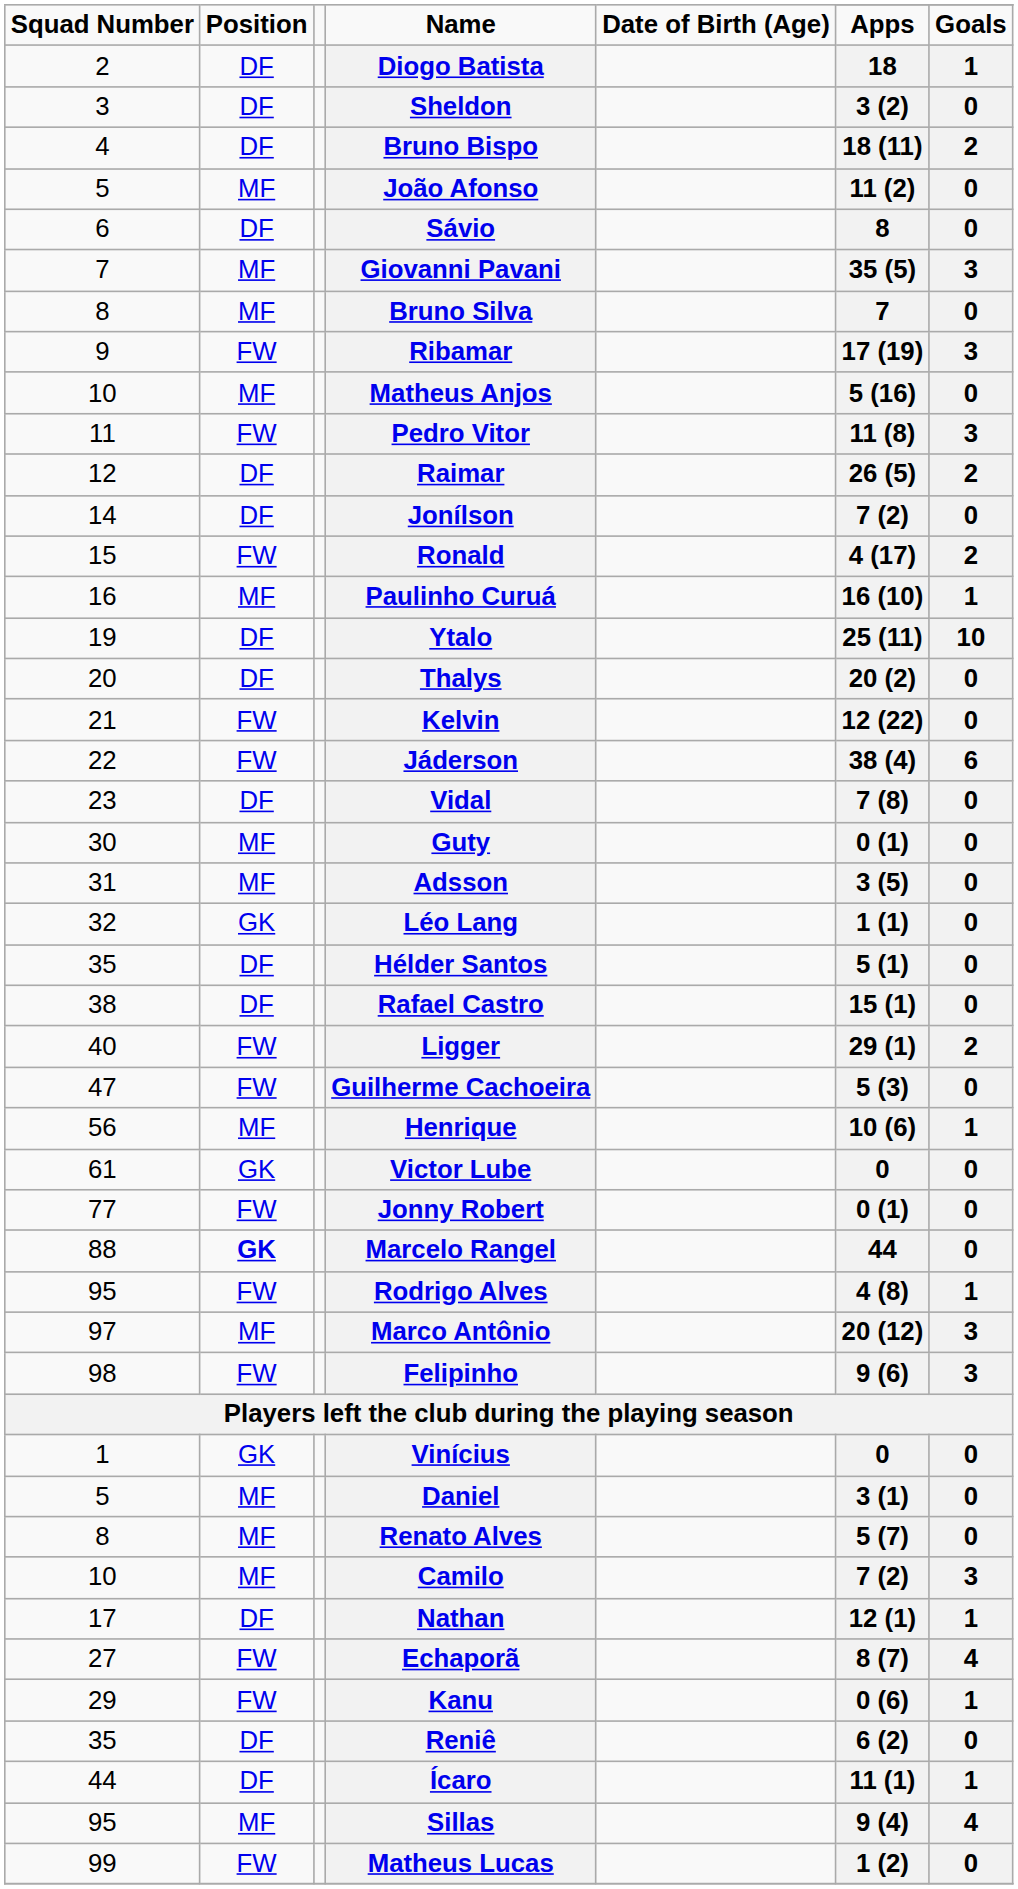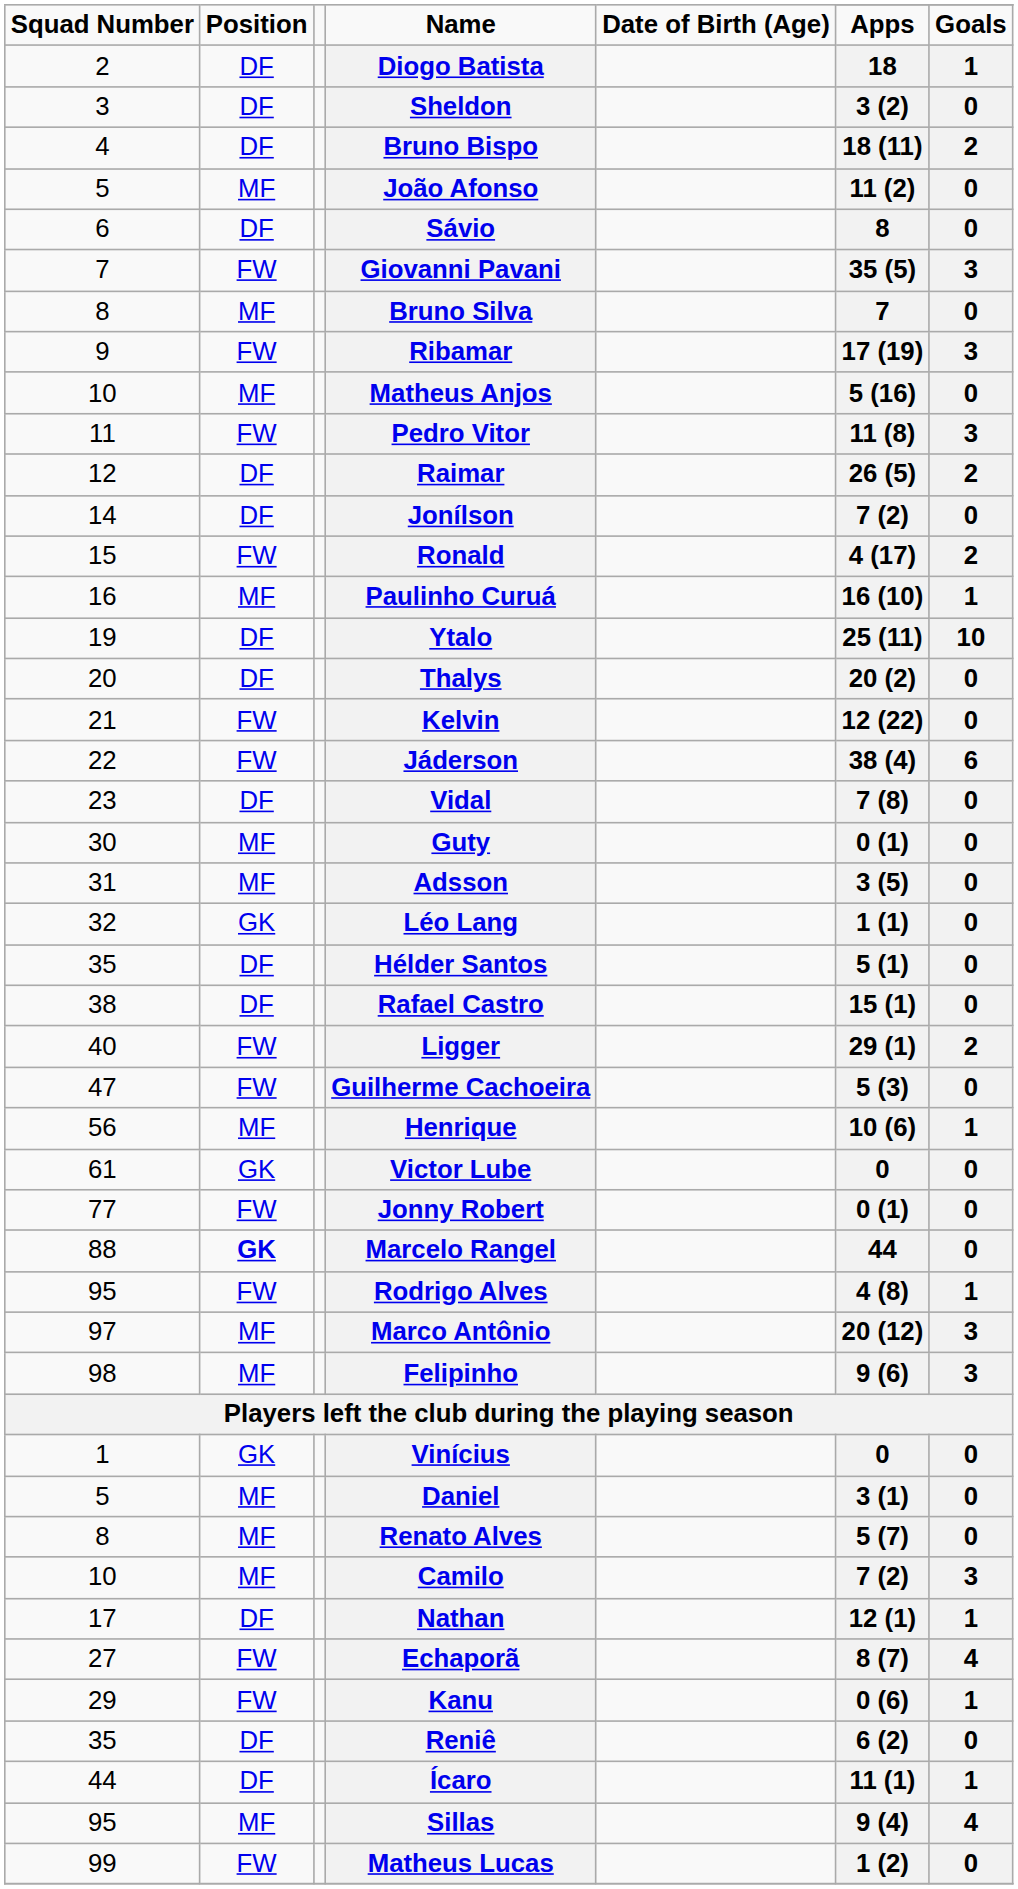 <table class="wikitable sortable plainrowheaders" style="text-align:center">
 <tr>
 <td rowspan="2"><strong>Squad Number</strong></td>
 <td rowspan="2"><strong>Position</strong></td>
 <td rowspan="2"></td>
 <td rowspan="2"><strong>Name</strong></td>
 <td rowspan="2"><strong>Date of Birth (Age)</strong></td>
 </tr>
 <tr>
 <td rowspan="1"><strong>Apps</strong></td>
 <td rowspan="1"><strong>Goals</strong></td>
 </tr>
 <tr>
 <td>2</td>
 <td><a href='#'>DF</a></td>
 <td></td>
 <th scope="row"><a href='#'>Diogo Batista</a></th>
 <td></td>
 <th>18</th>
 <th>1</th>
 </tr>
 <tr>
 <td>3</td>
 <td><a href='#'>DF</a></td>
 <td></td>
 <th scope="row"><a href='#'>Sheldon</a></th>
 <td></td>
 <th>3 (2)</th>
 <th>0</th>
 </tr>
 <tr>
 <td>4</td>
 <td><a href='#'>DF</a></td>
 <td></td>
 <th scope="row"><a href='#'>Bruno Bispo</a></th>
 <td></td>
 <th>18 (11)</th>
 <th>2</th>
 </tr>
 <tr>
 <td>5</td>
 <td><a href='#'>MF</a></td>
 <td></td>
 <th scope="row"><a href='#'>João Afonso</a></th>
 <td></td>
 <th>11 (2)</th>
 <th>0</th>
 </tr>
 <tr>
 <td>6</td>
 <td><a href='#'>DF</a></td>
 <td></td>
 <th scope="row"><a href='#'>Sávio</a></th>
 <td></td>
 <th>8</th>
 <th>0</th>
 </tr>
 <tr>
 <td>7</td>
-<td><a href='#'>MF</a></td>
+<td><a href='#'>FW</a></td>
 <td></td>
 <th scope="row"><a href='#'>Giovanni Pavani</a></th>
 <td></td>
 <th>35 (5)</th>
 <th>3</th>
 </tr>
 <tr>
 <td>8</td>
 <td><a href='#'>MF</a></td>
 <td></td>
 <th scope="row"><a href='#'>Bruno Silva</a></th>
 <td></td>
 <th>7</th>
 <th>0</th>
 </tr>
 <tr>
 <td>9</td>
 <td><a href='#'>FW</a></td>
 <td></td>
 <th scope="row"><a href='#'>Ribamar</a></th>
 <td></td>
 <th>17 (19)</th>
 <th>3</th>
 </tr>
 <tr>
 <td>10</td>
 <td><a href='#'>MF</a></td>
 <td></td>
 <th scope="row"><a href='#'>Matheus Anjos</a></th>
 <td></td>
 <th>5 (16)</th>
 <th>0</th>
 </tr>
 <tr>
 <td>11</td>
 <td><a href='#'>FW</a></td>
 <td></td>
 <th scope="row"><a href='#'>Pedro Vitor</a></th>
 <td></td>
 <th>11 (8)</th>
 <th>3</th>
 </tr>
 <tr>
 <td>12</td>
 <td><a href='#'>DF</a></td>
 <td></td>
 <th scope="row"><a href='#'>Raimar</a></th>
 <td></td>
 <th>26 (5)</th>
 <th>2</th>
 </tr>
 <tr>
 <td>14</td>
 <td><a href='#'>DF</a></td>
 <td></td>
 <th scope="row"><a href='#'>Jonílson</a></th>
 <td></td>
 <th>7 (2)</th>
 <th>0</th>
 </tr>
 <tr>
 <td>15</td>
 <td><a href='#'>FW</a></td>
 <td></td>
 <th scope="row"><a href='#'>Ronald</a></th>
 <td></td>
 <th>4 (17)</th>
 <th>2</th>
 </tr>
 <tr>
 <td>16</td>
 <td><a href='#'>MF</a></td>
 <td></td>
 <th scope="row"><a href='#'>Paulinho Curuá</a></th>
 <td></td>
 <th>16 (10)</th>
 <th>1</th>
 </tr>
 <tr>
 <td>19</td>
 <td><a href='#'>DF</a></td>
 <td></td>
 <th scope="row"><a href='#'>Ytalo</a></th>
 <td></td>
 <th>25 (11)</th>
 <th>10</th>
 </tr>
 <tr>
 <td>20</td>
 <td><a href='#'>DF</a></td>
 <td></td>
 <th scope="row"><a href='#'>Thalys</a></th>
 <td></td>
 <th>20 (2)</th>
 <th>0</th>
 </tr>
 <tr>
 <td>21</td>
 <td><a href='#'>FW</a></td>
 <td></td>
 <th scope="row"><a href='#'>Kelvin</a></th>
 <td></td>
 <th>12 (22)</th>
 <th>0</th>
 </tr>
 <tr>
 <td>22</td>
 <td><a href='#'>FW</a></td>
 <td></td>
 <th scope="row"><a href='#'>Jáderson</a></th>
 <td></td>
 <th>38 (4)</th>
 <th>6</th>
 </tr>
 <tr>
 <td>23</td>
 <td><a href='#'>DF</a></td>
 <td></td>
 <th scope="row"><a href='#'>Vidal</a></th>
 <td></td>
 <th>7 (8)</th>
 <th>0</th>
 </tr>
 <tr>
 <td>30</td>
 <td><a href='#'>MF</a></td>
 <td></td>
 <th scope="row"><a href='#'>Guty</a></th>
 <td></td>
 <th>0 (1)</th>
 <th>0</th>
 </tr>
 <tr>
 <td>31</td>
 <td><a href='#'>MF</a></td>
 <td></td>
 <th scope="row"><a href='#'>Adsson</a></th>
 <td></td>
 <th>3 (5)</th>
 <th>0</th>
 </tr>
 <tr>
 <td>32</td>
 <td><a href='#'>GK</a></td>
 <td></td>
 <th scope="row"><a href='#'>Léo Lang</a></th>
 <td></td>
 <th>1 (1)</th>
 <th>0</th>
 </tr>
 <tr>
 <td>35</td>
 <td><a href='#'>DF</a></td>
 <td></td>
 <th scope="row"><a href='#'>Hélder Santos</a></th>
 <td></td>
 <th>5 (1)</th>
 <th>0</th>
 </tr>
 <tr>
 <td>38</td>
 <td><a href='#'>DF</a></td>
 <td></td>
 <th scope="row"><a href='#'>Rafael Castro</a></th>
 <td></td>
 <th>15 (1)</th>
 <th>0</th>
 </tr>
 <tr>
 <td>40</td>
 <td><a href='#'>FW</a></td>
 <td></td>
 <th scope="row"><a href='#'>Ligger</a></th>
 <td></td>
 <th>29 (1)</th>
 <th>2</th>
 </tr>
 <tr>
 <td>47</td>
 <td><a href='#'>FW</a></td>
 <td></td>
 <th scope="row"><a href='#'>Guilherme Cachoeira</a></th>
 <td></td>
 <th>5 (3)</th>
 <th>0</th>
 </tr>
 <tr>
 <td>56</td>
 <td><a href='#'>MF</a></td>
 <td></td>
 <th scope="row"><a href='#'>Henrique</a></th>
 <td></td>
 <th>10 (6)</th>
 <th>1</th>
 </tr>
 <tr>
 <td>61</td>
 <td><a href='#'>GK</a></td>
 <td></td>
 <th scope="row"><a href='#'>Victor Lube</a></th>
 <td></td>
 <th>0</th>
 <th>0</th>
 </tr>
 <tr>
 <td>77</td>
 <td><a href='#'>FW</a></td>
 <td></td>
 <th scope="row"><a href='#'>Jonny Robert</a></th>
 <td></td>
 <th>0 (1)</th>
 <th>0</th>
 </tr>
 <tr>
 <td>88</td>
 <td><strong><a href='#'>GK</a></strong></td>
 <td></td>
 <th scope="row"><a href='#'>Marcelo Rangel</a></th>
 <td></td>
 <th>44</th>
 <th>0</th>
 </tr>
 <tr>
 <td>95</td>
 <td><a href='#'>FW</a></td>
 <td></td>
 <th scope="row"><a href='#'>Rodrigo Alves</a></th>
 <td></td>
 <th>4 (8)</th>
 <th>1</th>
 </tr>
 <tr>
 <td>97</td>
 <td><a href='#'>MF</a></td>
 <td></td>
 <th scope="row"><a href='#'>Marco Antônio</a></th>
 <td></td>
 <th>20 (12)</th>
 <th>3</th>
 </tr>
 <tr>
 <td>98</td>
-<td><a href='#'>FW</a></td>
+<td><a href='#'>MF</a></td>
 <td></td>
 <th scope="row"><a href='#'>Felipinho</a></th>
 <td></td>
 <th>9 (6)</th>
 <th>3</th>
 </tr>
 <tr>
 <th colspan="16">Players left the club during the playing season</th>
 </tr>
 <tr>
 <td>1</td>
 <td><a href='#'>GK</a></td>
 <td></td>
 <th scope="row"><a href='#'>Vinícius</a></th>
 <td></td>
 <th>0</th>
 <th>0</th>
 </tr>
 <tr>
 <td>5</td>
 <td><a href='#'>MF</a></td>
 <td></td>
 <th scope="row"><a href='#'>Daniel</a></th>
 <td></td>
 <th>3 (1)</th>
 <th>0</th>
 </tr>
 <tr>
 <td>8</td>
 <td><a href='#'>MF</a></td>
 <td></td>
 <th scope="row"><a href='#'>Renato Alves</a></th>
 <td></td>
 <th>5 (7)</th>
 <th>0</th>
 </tr>
 <tr>
 <td>10</td>
 <td><a href='#'>MF</a></td>
 <td></td>
 <th scope="row"><a href='#'>Camilo</a></th>
 <td></td>
 <th>7 (2)</th>
 <th>3</th>
 </tr>
 <tr>
 <td>17</td>
 <td><a href='#'>DF</a></td>
 <td></td>
 <th scope="row"><a href='#'>Nathan</a></th>
 <td></td>
 <th>12 (1)</th>
 <th>1</th>
 </tr>
 <tr>
 <td>27</td>
 <td><a href='#'>FW</a></td>
 <td></td>
 <th scope="row"><a href='#'>Echaporã</a></th>
 <td></td>
 <th>8 (7)</th>
 <th>4</th>
 </tr>
 <tr>
 <td>29</td>
 <td><a href='#'>FW</a></td>
 <td></td>
 <th scope="row"><a href='#'>Kanu</a></th>
 <td></td>
 <th>0 (6)</th>
 <th>1</th>
 </tr>
 <tr>
 <td>35</td>
 <td><a href='#'>DF</a></td>
 <td></td>
 <th scope="row"><a href='#'>Reniê</a></th>
 <td></td>
 <th>6 (2)</th>
 <th>0</th>
 </tr>
 <tr>
 <td>44</td>
 <td><a href='#'>DF</a></td>
 <td></td>
 <th scope="row"><a href='#'>Ícaro</a></th>
 <td></td>
 <th>11 (1)</th>
 <th>1</th>
 </tr>
 <tr>
 <td>95</td>
 <td><a href='#'>MF</a></td>
 <td></td>
 <th scope="row"><a href='#'>Sillas</a></th>
 <td></td>
 <th>9 (4)</th>
 <th>4</th>
 </tr>
 <tr>
 <td>99</td>
 <td><a href='#'>FW</a></td>
 <td></td>
 <th scope="row"><a href='#'>Matheus Lucas</a></th>
 <td></td>
 <th>1 (2)</th>
 <th>0</th>
 </tr>
 <tr>
 </tr>
 </table>
